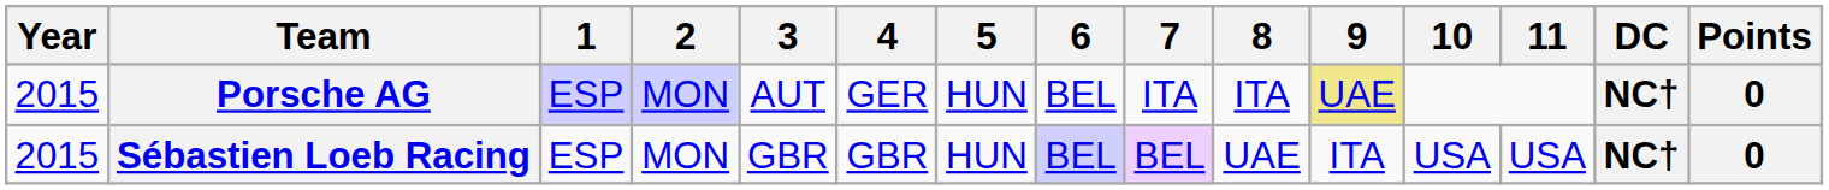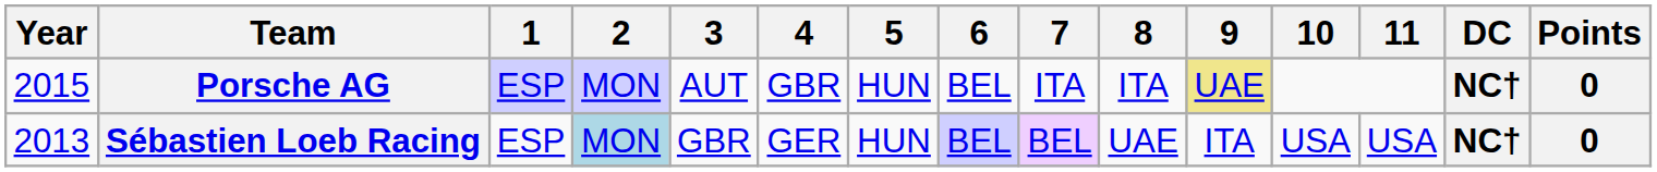 <table class="wikitable" style="text-align:center; font-size:85%">
 <tr>
 <th>Year</th>
 <th>Team</th>
 <th>1</th>
 <th>2</th>
 <th>3</th>
 <th>4</th>
 <th>5</th>
 <th>6</th>
 <th>7</th>
 <th>8</th>
 <th>9</th>
 <th>10</th>
 <th>11</th>
 <th>DC</th>
 <th>Points</th>
 </tr>
 <tr>
 <td><a href='#'>2015</a></td>
 <th nowrap><a href='#'>Porsche AG</a></th>
 <td style="background:#CFCFFF;"><a href='#'>ESP</a><br></td>
 <td style="background:#CFCFFF;"><a href='#'>MON</a><br></td>
 <td><a href='#'>AUT</a></td>
-<td><a href='#'>GER</a></td>
+<td><a href='#'>GBR</a></td>
 <td><a href='#'>HUN</a></td>
 <td><a href='#'>BEL</a></td>
 <td><a href='#'>ITA</a></td>
 <td><a href='#'>ITA</a></td>
 <td style="background: khaki;"><a href='#'>UAE</a></td>
 <td colspan=2></td>
 <th>NC†</th>
 <th>0</th>
 </tr>
 <tr>
-<td><a href='#'>2015</a></td>
+<td><a href='#'>2013</a></td>
 <th nowrap><a href='#'>Sébastien Loeb Racing</a></th>
 <td><a href='#'>ESP</a></td>
-<td><a href='#'>MON</a></td>
+<td style="background: lightblue;"><a href='#'>MON</a></td>
 <td><a href='#'>GBR</a></td>
-<td><a href='#'>GBR</a></td>
+<td><a href='#'>GER</a></td>
 <td><a href='#'>HUN</a></td>
 <td style="background:#CFCFFF;"><a href='#'>BEL</a><br></td>
 <td style="background:#EFCFFF;"><a href='#'>BEL</a><br></td>
 <td><a href='#'>UAE</a></td>
 <td><a href='#'>ITA</a></td>
 <td><a href='#'>USA</a></td>
 <td><a href='#'>USA</a></td>
 <th>NC†</th>
 <th>0</th>
 </tr>
 </table>
